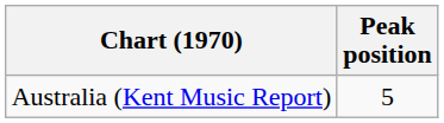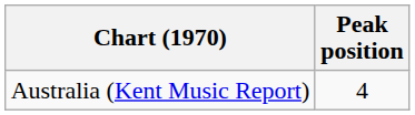 <table class="wikitable">
 <tr>
 <th>Chart (1970)</th>
 <th>Peak<br>position</th>
 </tr>
 <tr>
 <td>Australia (<a href='#'>Kent Music Report</a>)</td>
-<td style="text-align:center;">5</td>
+<td style="text-align:center;">4</td>
 </tr>
 </table>
